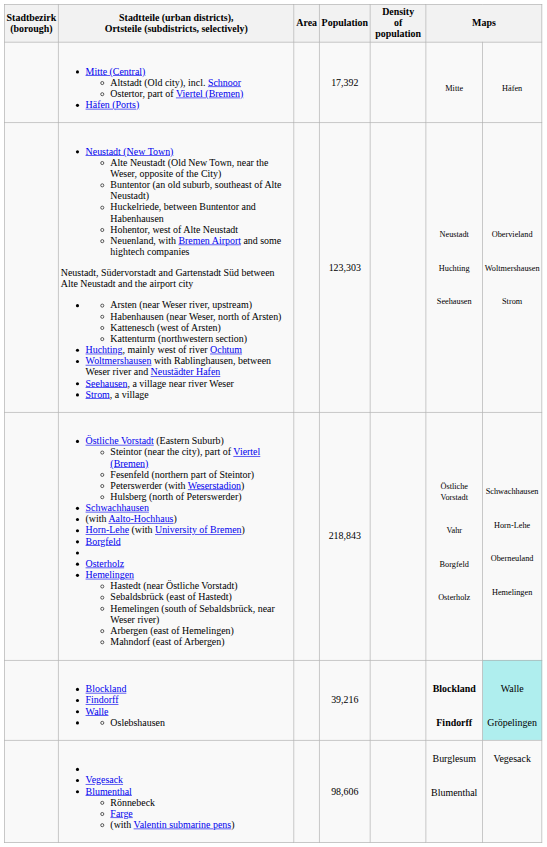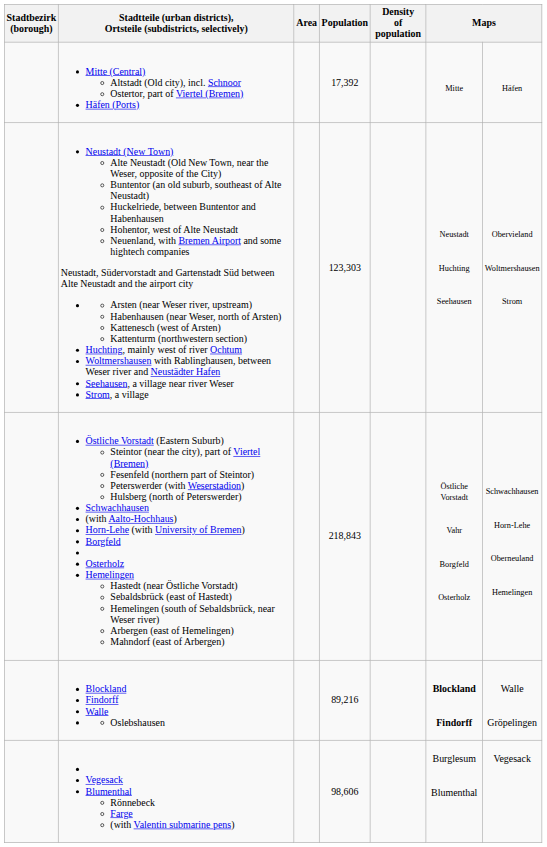 <table class="wikitable sortable">
 <tr class="bgcolor5">
 <th>Stadtbezirk<br>(borough)</th>
 <th class="unsortable">Stadtteile (urban districts),<br>Ortsteile (subdistricts, selectively)</th>
 <th>Area</th>
 <th>Population</th>
 <th>Density<br>of population</th>
 <th class="unsortable" colspan="2">Maps</th>
 </tr>
 <tr>
 <td style="text-align:center;"></td>
 <td><br><ul><li><a href='#'>Mitte (Central)</a><ul><li>Altstadt (Old city), incl. <a href='#'>Schnoor</a></li><li>Ostertor, part of <a href='#'>Viertel (Bremen)</a></li></ul></li><li><a href='#'>Häfen (Ports)</a></li></ul></td>
 <td style="text-align:center;"></td>
 <td style="text-align:center;">17,392</td>
 <td style="text-align:center;"></td>
 <td style="text-align:center;"><small><br>Mitte</small></td>
 <td style="text-align:center;"><small><br>Häfen</small></td>
 </tr>
 <tr>
 <td style="text-align:center;"></td>
 <td><br><ul><li><a href='#'>Neustadt (New Town)</a><ul><li>Alte Neustadt (Old New Town, near the Weser, opposite of the City)</li><li>Buntentor (an old suburb, southeast of Alte Neustadt)</li><li>Huckelriede, between Buntentor and Habenhausen</li><li>Hohentor, west of Alte Neustadt</li><li>Neuenland, with <a href='#'>Bremen Airport</a> and some hightech companies</li></ul></li></ul>Neustadt, Südervorstadt and Gartenstadt Süd between Alte Neustadt and the airport city<ul><li><ul><li>Arsten (near Weser river, upstream)</li><li>Habenhausen (near Weser, north of Arsten)</li><li>Kattenesch (west of Arsten)</li><li>Kattenturm (northwestern section)</li></ul></li><li><a href='#'>Huchting</a>, mainly west of river <a href='#'>Ochtum</a></li><li><a href='#'>Woltmershausen</a> with Rablinghausen, between Weser river and <a href='#'>Neustädter Hafen</a></li><li><a href='#'>Seehausen</a>, a village near river Weser</li><li><a href='#'>Strom</a>, a village</li></ul></td>
 <td style="text-align:center;"></td>
 <td style="text-align:center;">123,303</td>
 <td style="text-align:center;"></td>
 <td style="text-align:center;"><small><br>Neustadt<br><br><br>Huchting<br><br><br>Seehausen<br><br></small></td>
 <td style="text-align:center;"><small><br>Obervieland<br><br><br>Woltmershausen<br><br><br>Strom<br><br></small></td>
 </tr>
 <tr>
 <td style="text-align:center;"></td>
 <td><br><ul><li><a href='#'>Östliche Vorstadt</a> (Eastern Suburb)<ul><li>Steintor (near the city), part of <a href='#'>Viertel (Bremen)</a></li><li>Fesenfeld (northern part of Steintor)</li><li>Peterswerder (with <a href='#'>Weserstadion</a>)</li><li>Hulsberg (north of Peterswerder)</li></ul></li><li><a href='#'>Schwachhausen</a></li><li> (with <a href='#'>Aalto-Hochhaus</a>)</li><li><a href='#'>Horn-Lehe</a> (with <a href='#'>University of Bremen</a>)</li><li><a href='#'>Borgfeld</a></li><li></li><li><a href='#'>Osterholz</a></li><li><a href='#'>Hemelingen</a><ul><li>Hastedt (near Östliche Vorstadt)</li><li>Sebaldsbrück (east of Hastedt)</li><li>Hemelingen (south of Sebaldsbrück, near Weser river)</li><li>Arbergen (east of Hemelingen)</li><li>Mahndorf (east of Arbergen)</li></ul></li></ul></td>
 <td style="text-align:center;"></td>
 <td style="text-align:center;">218,843</td>
 <td style="text-align:center;"></td>
 <td style="text-align:center;"><small><br>Östliche Vorstadt<br><br><br>Vahr<br><br><br>Borgfeld<br><br><br>Osterholz</small></td>
 <td style="text-align:center;"><small><br>Schwachhausen<br><br><br>Horn-Lehe<br><br><br>Oberneuland<br><br><br>Hemelingen</small></td>
 </tr>
 <tr>
 <td style="text-align:center;"></td>
 <td><br><ul><li><a href='#'>Blockland</a></li><li><a href='#'>Findorff</a></li><li><a href='#'>Walle</a></li><li><ul><li>Oslebshausen</li></ul></li></ul></td>
 <td style="text-align:center;"></td>
-<td style="text-align:center;">39,216</td>
+<td style="text-align:center;">89,216</td>
 <td style="text-align:center;"></td>
 <td style="text-align:center;"><strong><br>Blockland<br><br><br>Findorff<br></strong></td>
-<td style="background: paleturquoise; text-align:center;"><br>Walle<br><br><br>Gröpelingen<br></td>
+<td style="text-align:center;"><br>Walle<br><br><br>Gröpelingen<br></td>
 </tr>
 <tr>
 <td style="text-align:center;"></td>
 <td><br><ul><li></li><li><a href='#'>Vegesack</a></li><li><a href='#'>Blumenthal</a><ul><li>Rönnebeck</li><li><a href='#'>Farge</a></li><li> (with <a href='#'>Valentin submarine pens</a>)</li></ul></li></ul></td>
 <td style="text-align:center;"></td>
 <td style="text-align:center;">98,606</td>
 <td style="text-align:center;"></td>
 <td style="vertical-align:top; text-align:center;"><br>Burglesum<br><br><br>Blumenthal</td>
 <td style="vertical-align:top; text-align:center;"><br>Vegesack</td>
 </tr>
 </table>
